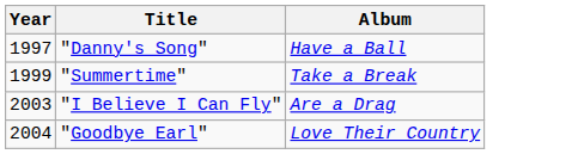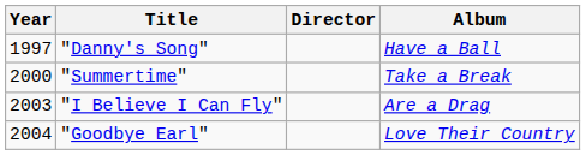 <table class="wikitable">
 <tr>
 <th>Year</th>
 <th>Title</th>
+<th>Director</th>
 <th>Album</th>
 </tr>
 <tr>
 <td>1997</td>
 <td>"<a href='#'>Danny's Song</a>"</td>
+<td></td>
 <td><em><a href='#'>Have a Ball</a></em></td>
 </tr>
 <tr>
-<td>1999</td>
+<td>2000</td>
 <td>"<a href='#'>Summertime</a>"</td>
+<td></td>
 <td><em><a href='#'>Take a Break</a></em></td>
 </tr>
 <tr>
 <td>2003</td>
 <td>"<a href='#'>I Believe I Can Fly</a>"</td>
+<td></td>
 <td><em><a href='#'>Are a Drag</a></em></td>
 </tr>
 <tr>
 <td>2004</td>
 <td>"<a href='#'>Goodbye Earl</a>"</td>
+<td></td>
 <td><em><a href='#'>Love Their Country</a></em></td>
 </tr>
 </table>
